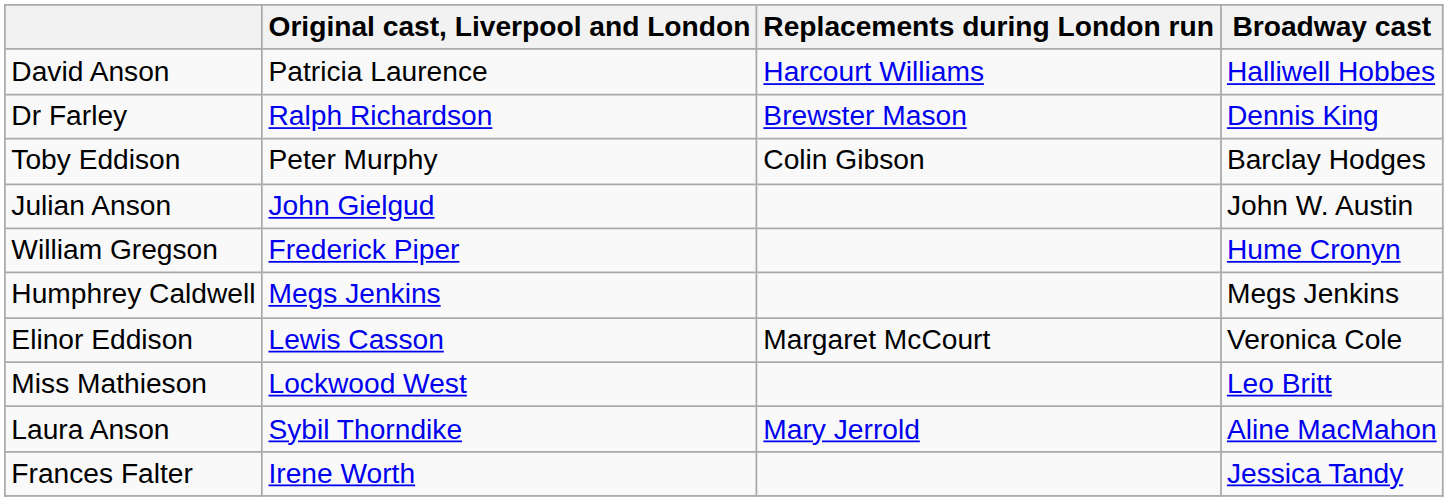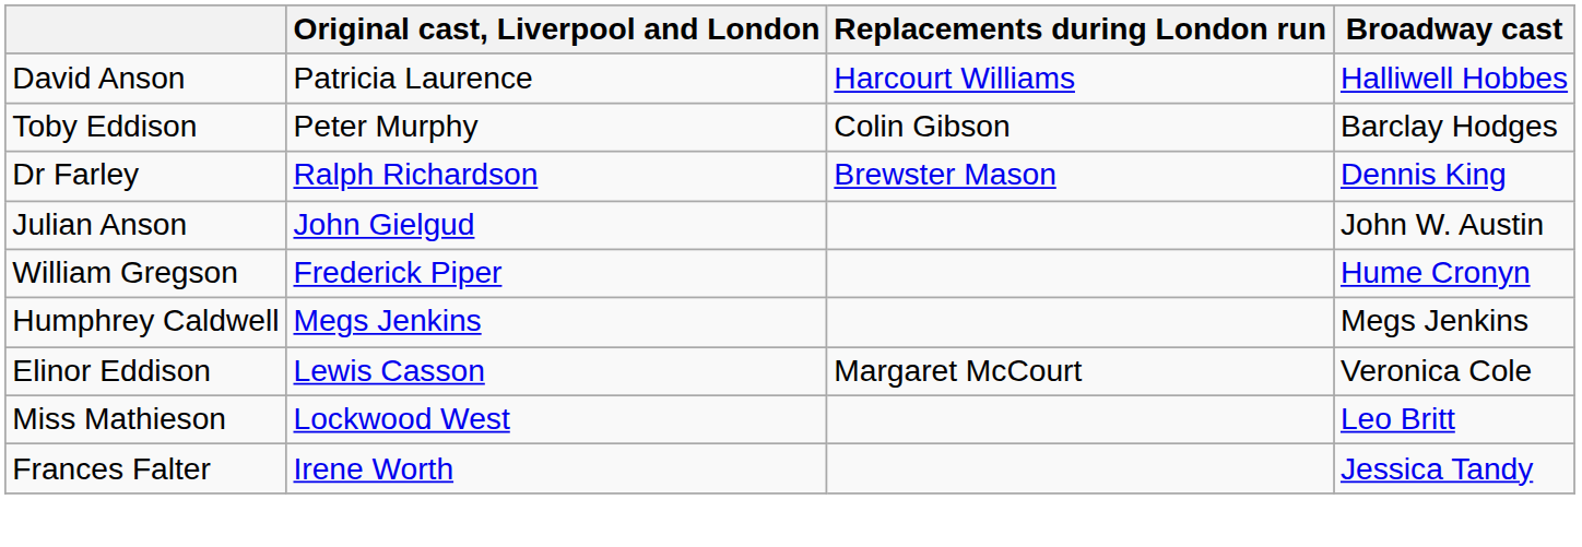 <table class="wikitable plainrowheaders" style="text-align: left; margin-right: 0;">
 <tr>
 <th scope="col"></th>
 <th scope="col">Original cast, Liverpool and London</th>
 <th scope="col">Replacements during London run</th>
 <th scope="col">Broadway cast</th>
 </tr>
 <tr>
 <td>David Anson</td>
 <td>Patricia Laurence</td>
 <td><a href='#'>Harcourt Williams</a></td>
 <td><a href='#'>Halliwell Hobbes</a></td>
 </tr>
 <tr>
+<td>Toby Eddison</td>
+<td>Peter Murphy</td>
+<td>Colin Gibson</td>
+<td>Barclay Hodges</td>
+</tr>
+<tr>
 <td>Dr Farley</td>
 <td><a href='#'>Ralph Richardson</a></td>
 <td><a href='#'>Brewster Mason</a></td>
 <td><a href='#'>Dennis King</a></td>
-</tr>
-<tr>
-<td>Toby Eddison</td>
-<td>Peter Murphy</td>
-<td>Colin Gibson</td>
-<td>Barclay Hodges</td>
 </tr>
 <tr>
 <td>Julian Anson</td>
 <td><a href='#'>John Gielgud</a></td>
 <td></td>
 <td>John W. Austin</td>
 </tr>
 <tr>
 <td>William Gregson</td>
 <td><a href='#'>Frederick Piper</a></td>
 <td></td>
 <td><a href='#'>Hume Cronyn</a></td>
 </tr>
 <tr>
 <td>Humphrey Caldwell</td>
 <td><a href='#'>Megs Jenkins</a></td>
 <td></td>
 <td>Megs Jenkins</td>
 </tr>
 <tr>
 <td>Elinor Eddison</td>
 <td><a href='#'>Lewis Casson</a></td>
 <td>Margaret McCourt</td>
 <td>Veronica Cole</td>
 </tr>
 <tr>
 <td>Miss Mathieson</td>
 <td><a href='#'>Lockwood West</a></td>
 <td></td>
 <td><a href='#'>Leo Britt</a></td>
 </tr>
 <tr>
-<td>Laura Anson</td>
-<td><a href='#'>Sybil Thorndike</a></td>
-<td><a href='#'>Mary Jerrold</a></td>
-<td><a href='#'>Aline MacMahon</a></td>
-</tr>
-<tr>
 <td>Frances Falter</td>
 <td><a href='#'>Irene Worth</a></td>
 <td></td>
 <td><a href='#'>Jessica Tandy</a></td>
 </tr>
 </table>
